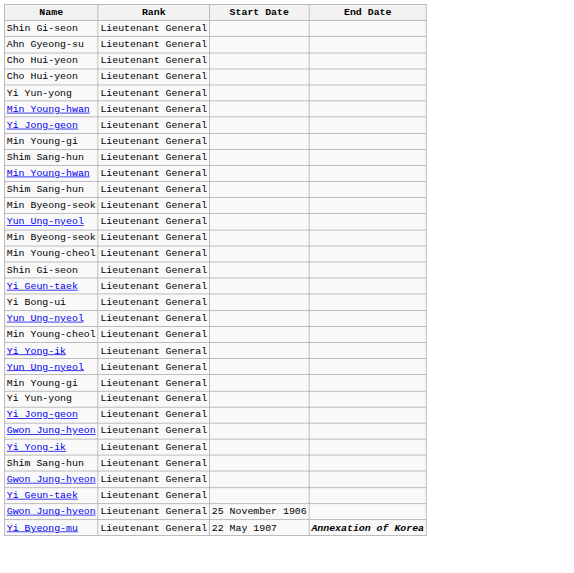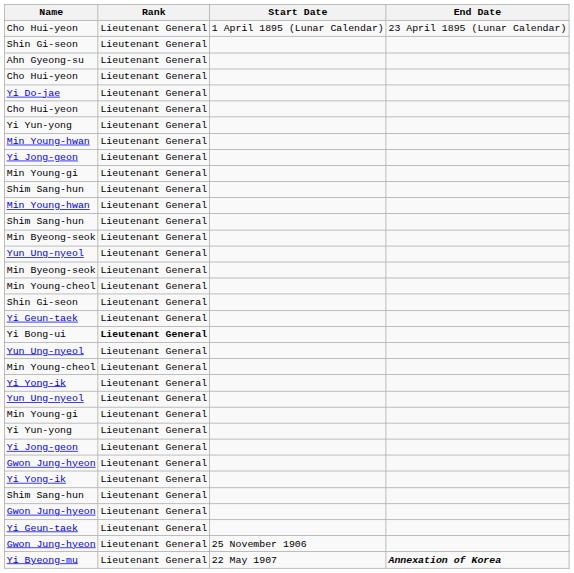 <table class="wikitable">
 <tr>
 <th>Name</th>
 <th>Rank</th>
 <th>Start Date</th>
 <th>End Date</th>
+</tr>
+<tr>
+<td>Cho Hui-yeon</td>
+<td>Lieutenant General</td>
+<td>1 April 1895 (Lunar Calendar)</td>
+<td>23 April 1895 (Lunar Calendar)</td>
 </tr>
 <tr>
 <td>Shin Gi-seon</td>
 <td>Lieutenant General</td>
 <td></td>
 <td></td>
 </tr>
 <tr>
 <td>Ahn Gyeong-su</td>
 <td>Lieutenant General</td>
 <td></td>
 <td></td>
 </tr>
 <tr>
 <td>Cho Hui-yeon</td>
+<td>Lieutenant General</td>
+<td></td>
+<td></td>
+</tr>
+<tr>
+<td><a href='#'>Yi Do-jae</a></td>
 <td>Lieutenant General</td>
 <td></td>
 <td></td>
 </tr>
 <tr>
 <td>Cho Hui-yeon</td>
 <td>Lieutenant General</td>
 <td></td>
 <td></td>
 </tr>
 <tr>
 <td>Yi Yun-yong</td>
 <td>Lieutenant General</td>
 <td></td>
 <td></td>
 </tr>
 <tr>
 <td><a href='#'>Min Young-hwan</a></td>
 <td>Lieutenant General</td>
 <td></td>
 <td></td>
 </tr>
 <tr>
 <td><a href='#'>Yi Jong-geon</a></td>
 <td>Lieutenant General</td>
 <td></td>
 <td></td>
 </tr>
 <tr>
 <td>Min Young-gi</td>
 <td>Lieutenant General</td>
 <td></td>
 <td></td>
 </tr>
 <tr>
 <td>Shim Sang-hun</td>
 <td>Lieutenant General</td>
 <td></td>
 <td></td>
 </tr>
 <tr>
 <td><a href='#'>Min Young-hwan</a></td>
 <td>Lieutenant General</td>
 <td></td>
 <td></td>
 </tr>
 <tr>
 <td>Shim Sang-hun</td>
 <td>Lieutenant General</td>
 <td></td>
 <td></td>
 </tr>
 <tr>
 <td>Min Byeong-seok</td>
 <td>Lieutenant General</td>
 <td></td>
 <td></td>
 </tr>
 <tr>
 <td><a href='#'>Yun Ung-nyeol</a></td>
 <td>Lieutenant General</td>
 <td></td>
 <td></td>
 </tr>
 <tr>
 <td>Min Byeong-seok</td>
 <td>Lieutenant General</td>
 <td></td>
 <td></td>
 </tr>
 <tr>
 <td>Min Young-cheol</td>
 <td>Lieutenant General</td>
 <td></td>
 <td></td>
 </tr>
 <tr>
 <td>Shin Gi-seon</td>
 <td>Lieutenant General</td>
 <td></td>
 <td></td>
 </tr>
 <tr>
 <td><a href='#'>Yi Geun-taek</a></td>
 <td>Lieutenant General</td>
 <td></td>
 <td></td>
 </tr>
 <tr>
 <td>Yi Bong-ui</td>
-<td>Lieutenant General</td>
+<td><strong>Lieutenant General</strong></td>
 <td></td>
 <td></td>
 </tr>
 <tr>
 <td><a href='#'>Yun Ung-nyeol</a></td>
 <td>Lieutenant General</td>
 <td></td>
 <td></td>
 </tr>
 <tr>
 <td>Min Young-cheol</td>
 <td>Lieutenant General</td>
 <td></td>
 <td></td>
 </tr>
 <tr>
 <td><a href='#'>Yi Yong-ik</a></td>
 <td>Lieutenant General</td>
 <td></td>
 <td></td>
 </tr>
 <tr>
 <td><a href='#'>Yun Ung-nyeol</a></td>
 <td>Lieutenant General</td>
 <td></td>
 <td></td>
 </tr>
 <tr>
 <td>Min Young-gi</td>
 <td>Lieutenant General</td>
 <td></td>
 <td></td>
 </tr>
 <tr>
 <td>Yi Yun-yong</td>
 <td>Lieutenant General</td>
 <td></td>
 <td></td>
 </tr>
 <tr>
 <td><a href='#'>Yi Jong-geon</a></td>
 <td>Lieutenant General</td>
 <td></td>
 <td></td>
 </tr>
 <tr>
 <td><a href='#'>Gwon Jung-hyeon</a></td>
 <td>Lieutenant General</td>
 <td></td>
 <td></td>
 </tr>
 <tr>
 <td><a href='#'>Yi Yong-ik</a></td>
 <td>Lieutenant General</td>
 <td></td>
 <td></td>
 </tr>
 <tr>
 <td>Shim Sang-hun</td>
 <td>Lieutenant General</td>
 <td></td>
 <td></td>
 </tr>
 <tr>
 <td><a href='#'>Gwon Jung-hyeon</a></td>
 <td>Lieutenant General</td>
 <td></td>
 <td></td>
 </tr>
 <tr>
 <td><a href='#'>Yi Geun-taek</a></td>
 <td>Lieutenant General</td>
 <td></td>
 <td></td>
 </tr>
 <tr>
 <td><a href='#'>Gwon Jung-hyeon</a></td>
 <td>Lieutenant General</td>
 <td>25 November 1906</td>
 <td></td>
 </tr>
 <tr>
 <td><a href='#'>Yi Byeong-mu</a></td>
 <td>Lieutenant General</td>
 <td>22 May 1907</td>
 <td><strong><em>Annexation of Korea</em></strong></td>
 </tr>
 </table>
